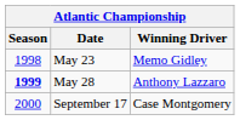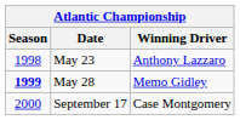 <table class="wikitable" style="font-size: 95%;">
 <tr>
 <th colspan="3"><a href='#'>Atlantic Championship</a></th>
 </tr>
 <tr>
 <th>Season</th>
 <th>Date</th>
 <th>Winning Driver</th>
 </tr>
 <tr>
 <td align=center><a href='#'>1998</a></td>
 <td>May 23</td>
-<td> <a href='#'>Memo Gidley</a></td>
+<td> <a href='#'>Anthony Lazzaro</a></td>
 </tr>
 <tr>
 <td align=center><strong><a href='#'>1999</a></strong></td>
 <td>May 28</td>
-<td> <a href='#'>Anthony Lazzaro</a></td>
+<td> <a href='#'>Memo Gidley</a></td>
 </tr>
 <tr>
 <td align=center><a href='#'>2000</a></td>
 <td>September 17</td>
 <td> Case Montgomery</td>
 </tr>
 </table>
